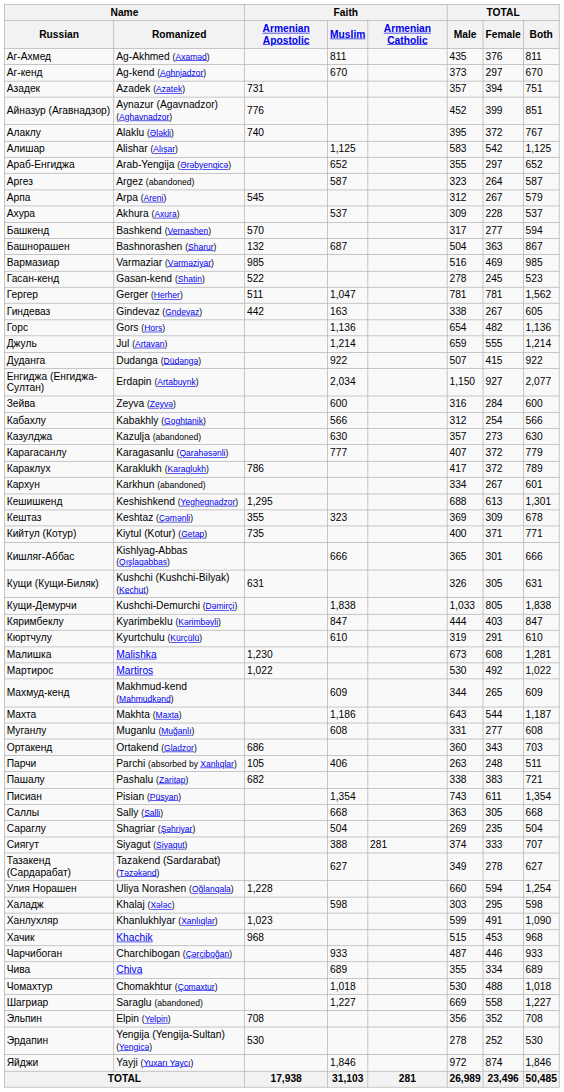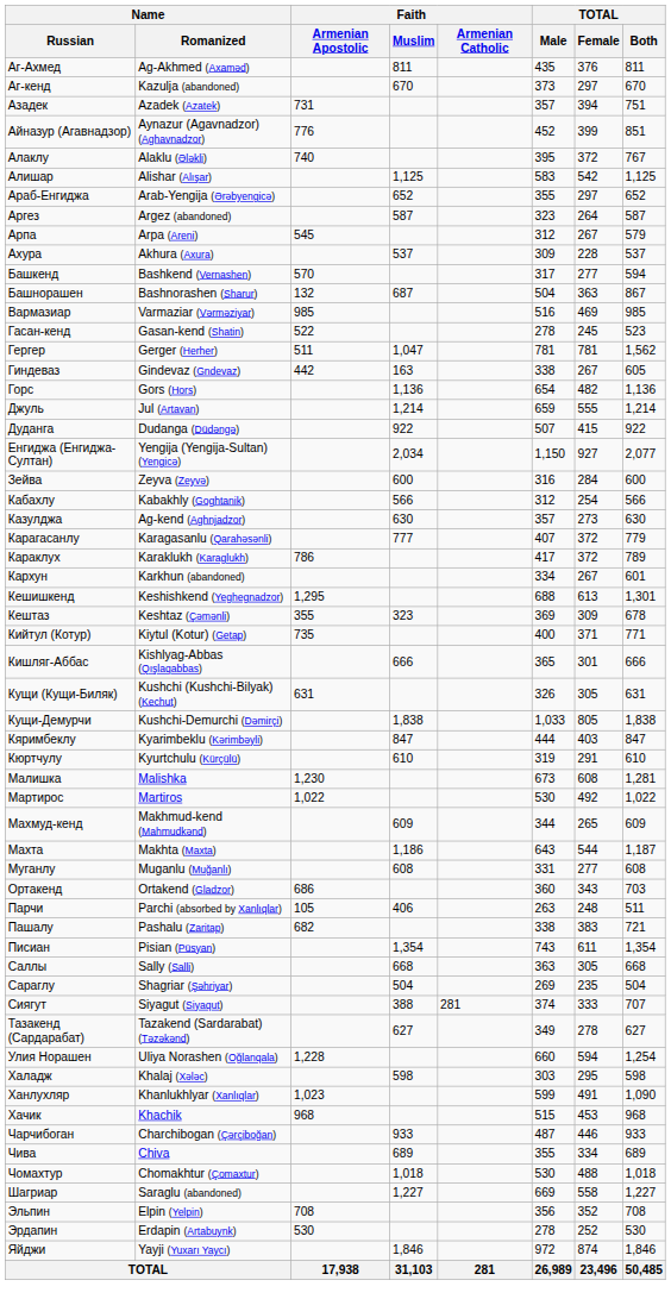 <table class="wikitable sortable">
 <tr>
 <th colspan="2">Name</th>
 <th colspan="3">Faith</th>
 <th colspan="3">TOTAL</th>
 </tr>
 <tr>
 <th>Russian</th>
 <th>Romanized</th>
 <th><a href='#'>Armenian Apostolic</a></th>
 <th><a href='#'>Muslim</a></th>
 <th><a href='#'>Armenian Catholic</a></th>
 <th>Male</th>
 <th>Female</th>
 <th>Both</th>
 </tr>
 <tr>
 <td>Аг-Ахмед</td>
 <td>Ag-Akhmed <small>(<a href='#'>Axaməd</a>)</small></td>
 <td></td>
 <td>811</td>
 <td></td>
 <td>435</td>
 <td>376</td>
 <td>811</td>
 </tr>
 <tr>
 <td>Аг-кенд</td>
-<td>Ag-kend <small>(<a href='#'>Aghnjadzor</a>)</small></td>
+<td>Kazulja <small>(abandoned)</small></td>
 <td></td>
 <td>670</td>
 <td></td>
 <td>373</td>
 <td>297</td>
 <td>670</td>
 </tr>
 <tr>
 <td>Азадек</td>
 <td>Azadek <small>(<a href='#'>Azatek</a>)</small></td>
 <td>731</td>
 <td></td>
 <td></td>
 <td>357</td>
 <td>394</td>
 <td>751</td>
 </tr>
 <tr>
 <td>Айназур (Агавнадзор)</td>
 <td>Aynazur (Agavnadzor) <small>(<a href='#'>Aghavnadzor</a>)</small></td>
 <td>776</td>
 <td></td>
 <td></td>
 <td>452</td>
 <td>399</td>
 <td>851</td>
 </tr>
 <tr>
 <td>Алаклу</td>
 <td>Alaklu <small>(<a href='#'>Ələkli</a>)</small></td>
 <td>740</td>
 <td></td>
 <td></td>
 <td>395</td>
 <td>372</td>
 <td>767</td>
 </tr>
 <tr>
 <td>Алишар</td>
 <td>Alishar <small>(<a href='#'>Alışar</a>)</small></td>
 <td></td>
 <td>1,125</td>
 <td></td>
 <td>583</td>
 <td>542</td>
 <td>1,125</td>
 </tr>
 <tr>
 <td>Араб-Енгиджа</td>
 <td>Arab-Yengija <small>(<a href='#'>Ərəbyengicə</a>)</small></td>
 <td></td>
 <td>652</td>
 <td></td>
 <td>355</td>
 <td>297</td>
 <td>652</td>
 </tr>
 <tr>
 <td>Аргез</td>
 <td>Argez <small>(abandoned)</small></td>
 <td></td>
 <td>587</td>
 <td></td>
 <td>323</td>
 <td>264</td>
 <td>587</td>
 </tr>
 <tr>
 <td>Арпа</td>
 <td>Arpa <small>(<a href='#'>Areni</a>)</small></td>
 <td>545</td>
 <td></td>
 <td></td>
 <td>312</td>
 <td>267</td>
 <td>579</td>
 </tr>
 <tr>
 <td>Ахура</td>
 <td>Akhura <small>(<a href='#'>Axura</a>)</small></td>
 <td></td>
 <td>537</td>
 <td></td>
 <td>309</td>
 <td>228</td>
 <td>537</td>
 </tr>
 <tr>
 <td>Башкенд</td>
 <td>Bashkend <small>(<a href='#'>Vernashen</a>)</small></td>
 <td>570</td>
 <td></td>
 <td></td>
 <td>317</td>
 <td>277</td>
 <td>594</td>
 </tr>
 <tr>
 <td>Башнорашен</td>
 <td>Bashnorashen <small>(<a href='#'>Sharur</a>)</small></td>
 <td>132</td>
 <td>687</td>
 <td></td>
 <td>504</td>
 <td>363</td>
 <td>867</td>
 </tr>
 <tr>
 <td>Вармазиар</td>
 <td>Varmaziar <small>(<a href='#'>Vərməziyar</a>)</small></td>
 <td>985</td>
 <td></td>
 <td></td>
 <td>516</td>
 <td>469</td>
 <td>985</td>
 </tr>
 <tr>
 <td>Гасан-кенд</td>
 <td>Gasan-kend <small>(<a href='#'>Shatin</a>)</small></td>
 <td>522</td>
 <td></td>
 <td></td>
 <td>278</td>
 <td>245</td>
 <td>523</td>
 </tr>
 <tr>
 <td>Гергер</td>
 <td>Gerger <small>(<a href='#'>Herher</a>)</small></td>
 <td>511</td>
 <td>1,047</td>
 <td></td>
 <td>781</td>
 <td>781</td>
 <td>1,562</td>
 </tr>
 <tr>
 <td>Гиндеваз</td>
 <td>Gindevaz <small>(<a href='#'>Gndevaz</a>)</small></td>
 <td>442</td>
 <td>163</td>
 <td></td>
 <td>338</td>
 <td>267</td>
 <td>605</td>
 </tr>
 <tr>
 <td>Горс</td>
 <td>Gors <small>(<a href='#'>Hors</a>)</small></td>
 <td></td>
 <td>1,136</td>
 <td></td>
 <td>654</td>
 <td>482</td>
 <td>1,136</td>
 </tr>
 <tr>
 <td>Джуль</td>
 <td>Jul <small>(<a href='#'>Artavan</a>)</small></td>
 <td></td>
 <td>1,214</td>
 <td></td>
 <td>659</td>
 <td>555</td>
 <td>1,214</td>
 </tr>
 <tr>
 <td>Дуданга</td>
 <td>Dudanga <small>(<a href='#'>Düdəngə</a>)</small></td>
 <td></td>
 <td>922</td>
 <td></td>
 <td>507</td>
 <td>415</td>
 <td>922</td>
 </tr>
 <tr>
 <td>Енгиджа (Енгиджа-Султан)</td>
-<td>Erdapin <small>(<a href='#'>Artabuynk</a>)</small></td>
+<td>Yengija (Yengija-Sultan) <small>(<a href='#'>Yengicə</a>)</small></td>
 <td></td>
 <td>2,034</td>
 <td></td>
 <td>1,150</td>
 <td>927</td>
 <td>2,077</td>
 </tr>
 <tr>
 <td>Зейва</td>
 <td>Zeyva <small>(<a href='#'>Zeyvə</a>)</small></td>
 <td></td>
 <td>600</td>
 <td></td>
 <td>316</td>
 <td>284</td>
 <td>600</td>
 </tr>
 <tr>
 <td>Кабахлу</td>
 <td>Kabakhly <small>(<a href='#'>Goghtanik</a>)</small></td>
 <td></td>
 <td>566</td>
 <td></td>
 <td>312</td>
 <td>254</td>
 <td>566</td>
 </tr>
 <tr>
 <td>Казулджа</td>
-<td>Kazulja <small>(abandoned)</small></td>
+<td>Ag-kend <small>(<a href='#'>Aghnjadzor</a>)</small></td>
 <td></td>
 <td>630</td>
 <td></td>
 <td>357</td>
 <td>273</td>
 <td>630</td>
 </tr>
 <tr>
 <td>Карагасанлу</td>
 <td>Karagasanlu <small>(<a href='#'>Qarahəsənli</a>)</small></td>
 <td></td>
 <td>777</td>
 <td></td>
 <td>407</td>
 <td>372</td>
 <td>779</td>
 </tr>
 <tr>
 <td>Караклух</td>
 <td>Karaklukh <small>(<a href='#'>Karaglukh</a>)</small></td>
 <td>786</td>
 <td></td>
 <td></td>
 <td>417</td>
 <td>372</td>
 <td>789</td>
 </tr>
 <tr>
 <td>Кархун</td>
 <td>Karkhun <small>(abandoned)</small></td>
 <td></td>
 <td></td>
 <td></td>
 <td>334</td>
 <td>267</td>
 <td>601</td>
 </tr>
 <tr>
 <td>Кешишкенд</td>
 <td>Keshishkend <small>(<a href='#'>Yeghegnadzor</a>)</small></td>
 <td>1,295</td>
 <td></td>
 <td></td>
 <td>688</td>
 <td>613</td>
 <td>1,301</td>
 </tr>
 <tr>
 <td>Кештаз</td>
 <td>Keshtaz <small>(<a href='#'>Çəmənli</a>)</small></td>
 <td>355</td>
 <td>323</td>
 <td></td>
 <td>369</td>
 <td>309</td>
 <td>678</td>
 </tr>
 <tr>
 <td>Кийтул (Котур)</td>
 <td>Kiytul (Kotur) <small>(<a href='#'>Getap</a>)</small></td>
 <td>735</td>
 <td></td>
 <td></td>
 <td>400</td>
 <td>371</td>
 <td>771</td>
 </tr>
 <tr>
 <td>Кишляг-Аббас</td>
 <td>Kishlyag-Abbas <small>(<a href='#'>Qışlaqabbas</a>)</small></td>
 <td></td>
 <td>666</td>
 <td></td>
 <td>365</td>
 <td>301</td>
 <td>666</td>
 </tr>
 <tr>
 <td>Кущи (Кущи-Биляк)</td>
 <td>Kushchi (Kushchi-Bilyak) <small>(<a href='#'>Kechut</a>)</small></td>
 <td>631</td>
 <td></td>
 <td></td>
 <td>326</td>
 <td>305</td>
 <td>631</td>
 </tr>
 <tr>
 <td>Кущи-Демурчи</td>
 <td>Kushchi-Demurchi <small>(<a href='#'>Dəmirçi</a>)</small></td>
 <td></td>
 <td>1,838</td>
 <td></td>
 <td>1,033</td>
 <td>805</td>
 <td>1,838</td>
 </tr>
 <tr>
 <td>Кяримбеклу</td>
 <td>Kyarimbeklu <small>(<a href='#'>Kərimbəyli</a>)</small></td>
 <td></td>
 <td>847</td>
 <td></td>
 <td>444</td>
 <td>403</td>
 <td>847</td>
 </tr>
 <tr>
 <td>Кюртчулу</td>
 <td>Kyurtchulu <small>(<a href='#'>Kürçülü</a>)</small></td>
 <td></td>
 <td>610</td>
 <td></td>
 <td>319</td>
 <td>291</td>
 <td>610</td>
 </tr>
 <tr>
 <td>Малишка</td>
 <td><a href='#'>Malishka</a></td>
 <td>1,230</td>
 <td></td>
 <td></td>
 <td>673</td>
 <td>608</td>
 <td>1,281</td>
 </tr>
 <tr>
 <td>Мартирос</td>
 <td><a href='#'>Martiros</a></td>
 <td>1,022</td>
 <td></td>
 <td></td>
 <td>530</td>
 <td>492</td>
 <td>1,022</td>
 </tr>
 <tr>
 <td>Махмуд-кенд</td>
 <td>Makhmud-kend <small>(<a href='#'>Mahmudkənd</a>)</small></td>
 <td></td>
 <td>609</td>
 <td></td>
 <td>344</td>
 <td>265</td>
 <td>609</td>
 </tr>
 <tr>
 <td>Махта</td>
 <td>Makhta <small>(<a href='#'>Maxta</a>)</small></td>
 <td></td>
 <td>1,186</td>
 <td></td>
 <td>643</td>
 <td>544</td>
 <td>1,187</td>
 </tr>
 <tr>
 <td>Муганлу</td>
 <td>Muganlu <small>(<a href='#'>Muğanlı</a>)</small></td>
 <td></td>
 <td>608</td>
 <td></td>
 <td>331</td>
 <td>277</td>
 <td>608</td>
 </tr>
 <tr>
 <td>Ортакенд</td>
 <td>Ortakend <small>(<a href='#'>Gladzor</a>)</small></td>
 <td>686</td>
 <td></td>
 <td></td>
 <td>360</td>
 <td>343</td>
 <td>703</td>
 </tr>
 <tr>
 <td>Парчи</td>
 <td>Parchi <small>(absorbed by <a href='#'>Xanlıqlar</a>)</small></td>
 <td>105</td>
 <td>406</td>
 <td></td>
 <td>263</td>
 <td>248</td>
 <td>511</td>
 </tr>
 <tr>
 <td>Пашалу</td>
 <td>Pashalu <small>(<a href='#'>Zaritap</a>)</small></td>
 <td>682</td>
 <td></td>
 <td></td>
 <td>338</td>
 <td>383</td>
 <td>721</td>
 </tr>
 <tr>
 <td>Писиан</td>
 <td>Pisian <small>(<a href='#'>Püsyan</a>)</small></td>
 <td></td>
 <td>1,354</td>
 <td></td>
 <td>743</td>
 <td>611</td>
 <td>1,354</td>
 </tr>
 <tr>
 <td>Саллы</td>
 <td>Sally <small>(<a href='#'>Salli</a>)</small></td>
 <td></td>
 <td>668</td>
 <td></td>
 <td>363</td>
 <td>305</td>
 <td>668</td>
 </tr>
 <tr>
 <td>Сараглу</td>
 <td>Shagriar <small>(<a href='#'>Şəhriyar</a>)</small></td>
 <td></td>
 <td>504</td>
 <td></td>
 <td>269</td>
 <td>235</td>
 <td>504</td>
 </tr>
 <tr>
 <td>Сиягут</td>
 <td>Siyagut <small>(<a href='#'>Siyaqut</a>)</small></td>
 <td></td>
 <td>388</td>
 <td>281</td>
 <td>374</td>
 <td>333</td>
 <td>707</td>
 </tr>
 <tr>
 <td>Тазакенд (Сардарабат)</td>
 <td>Tazakend (Sardarabat) <small>(<a href='#'>Təzəkənd</a>)</small></td>
 <td></td>
 <td>627</td>
 <td></td>
 <td>349</td>
 <td>278</td>
 <td>627</td>
 </tr>
 <tr>
 <td>Улия Норашен</td>
 <td>Uliya Norashen <small>(<a href='#'>Oğlanqala</a>)</small></td>
 <td>1,228</td>
 <td></td>
 <td></td>
 <td>660</td>
 <td>594</td>
 <td>1,254</td>
 </tr>
 <tr>
 <td>Халадж</td>
 <td>Khalaj <small>(<a href='#'>Xələc</a>)</small></td>
 <td></td>
 <td>598</td>
 <td></td>
 <td>303</td>
 <td>295</td>
 <td>598</td>
 </tr>
 <tr>
 <td>Ханлухляр</td>
 <td>Khanlukhlyar <small>(<a href='#'>Xanlıqlar</a>)</small></td>
 <td>1,023</td>
 <td></td>
 <td></td>
 <td>599</td>
 <td>491</td>
 <td>1,090</td>
 </tr>
 <tr>
 <td>Хачик</td>
 <td><a href='#'>Khachik</a></td>
 <td>968</td>
 <td></td>
 <td></td>
 <td>515</td>
 <td>453</td>
 <td>968</td>
 </tr>
 <tr>
 <td>Чарчибоган</td>
 <td>Charchibogan <small>(<a href='#'>Çərçiboğan</a>)</small></td>
 <td></td>
 <td>933</td>
 <td></td>
 <td>487</td>
 <td>446</td>
 <td>933</td>
 </tr>
 <tr>
 <td>Чива</td>
 <td><a href='#'>Chiva</a></td>
 <td></td>
 <td>689</td>
 <td></td>
 <td>355</td>
 <td>334</td>
 <td>689</td>
 </tr>
 <tr>
 <td>Чомахтур</td>
 <td>Chomakhtur <small>(<a href='#'>Çomaxtur</a>)</small></td>
 <td></td>
 <td>1,018</td>
 <td></td>
 <td>530</td>
 <td>488</td>
 <td>1,018</td>
 </tr>
 <tr>
 <td>Шагриар</td>
 <td>Saraglu <small>(abandoned)</small></td>
 <td></td>
 <td>1,227</td>
 <td></td>
 <td>669</td>
 <td>558</td>
 <td>1,227</td>
 </tr>
 <tr>
 <td>Эльпин</td>
 <td>Elpin <small>(<a href='#'>Yelpin</a>)</small></td>
 <td>708</td>
 <td></td>
 <td></td>
 <td>356</td>
 <td>352</td>
 <td>708</td>
 </tr>
 <tr>
 <td>Эрдапин</td>
-<td>Yengija (Yengija-Sultan) <small>(<a href='#'>Yengicə</a>)</small></td>
+<td>Erdapin <small>(<a href='#'>Artabuynk</a>)</small></td>
 <td>530</td>
 <td></td>
 <td></td>
 <td>278</td>
 <td>252</td>
 <td>530</td>
 </tr>
 <tr>
 <td>Яйджи</td>
 <td>Yayji <small>(<a href='#'>Yuxarı Yaycı</a>)</small></td>
 <td></td>
 <td>1,846</td>
 <td></td>
 <td>972</td>
 <td>874</td>
 <td>1,846</td>
 </tr>
 <tr>
 <th colspan="2">TOTAL</th>
 <th>17,938</th>
 <th>31,103</th>
 <th>281</th>
 <th>26,989</th>
 <th>23,496</th>
 <th>50,485</th>
 </tr>
 </table>
